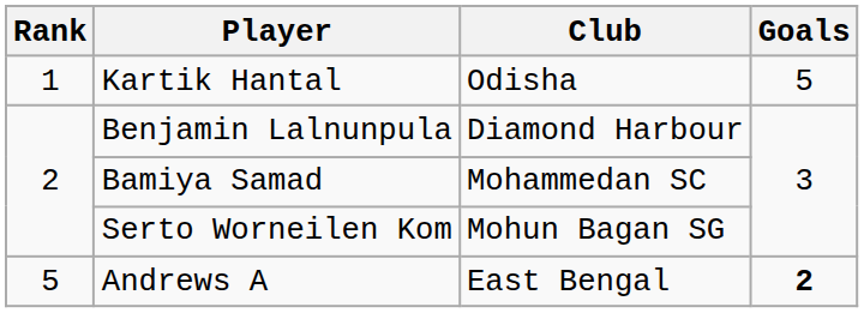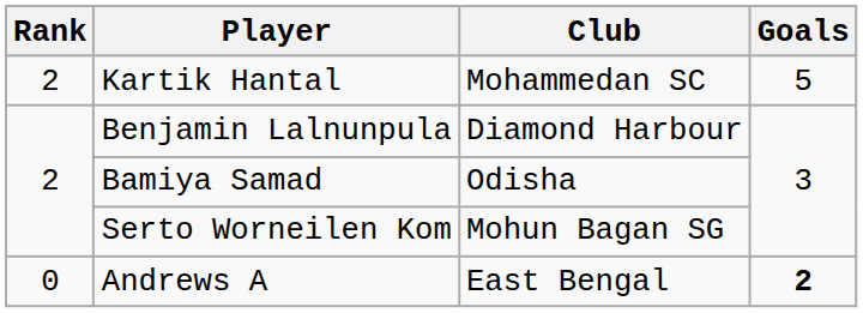 <table class="wikitable" style="text-align:center">
 <tr>
 <th>Rank</th>
 <th>Player</th>
 <th>Club</th>
 <th>Goals</th>
 </tr>
 <tr>
-<td>1</td>
+<td>2</td>
 <td align="left">Kartik Hantal</td>
-<td align="left">Odisha</td>
+<td align="left">Mohammedan SC</td>
 <td>5</td>
 </tr>
 <tr>
 <td rowspan="3">2</td>
 <td align="left">Benjamin Lalnunpula</td>
 <td align="left">Diamond Harbour</td>
 <td rowspan="3">3</td>
 </tr>
 <tr>
 <td align="left">Bamiya Samad</td>
-<td align="left">Mohammedan SC</td>
+<td align="left">Odisha</td>
 </tr>
 <tr>
 <td align="left">Serto Worneilen Kom</td>
 <td align="left">Mohun Bagan SG</td>
 </tr>
 <tr>
-<td>5</td>
+<td>0</td>
 <td align="left">Andrews A</td>
 <td align="left">East Bengal</td>
 <td><strong>2</strong></td>
 </tr>
 </table>
